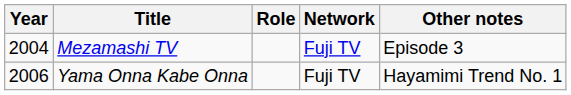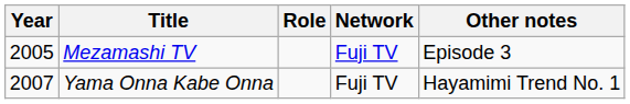 <table class="wikitable" style="font-size: 90%;">
 <tr>
 <th>Year</th>
 <th>Title</th>
 <th>Role</th>
 <th>Network</th>
 <th>Other notes</th>
 </tr>
 <tr>
-<td>2004</td>
+<td>2005</td>
 <td><em><a href='#'>Mezamashi TV</a></em></td>
 <td></td>
 <td><a href='#'>Fuji TV</a></td>
 <td>Episode 3</td>
 </tr>
 <tr>
-<td>2006</td>
+<td>2007</td>
 <td><em>Yama Onna Kabe Onna</em></td>
 <td></td>
 <td>Fuji TV</td>
 <td>Hayamimi Trend No. 1</td>
 </tr>
 </table>
